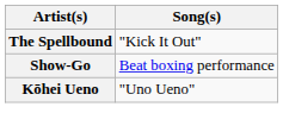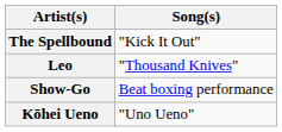 <table class="wikitable plainrowheaders">
 <tr>
 <th scope="col">Artist(s)</th>
 <th scope="col">Song(s)</th>
 </tr>
 <tr>
 <th scope="row">The Spellbound</th>
 <td>"Kick It Out"</td>
 </tr>
 <tr>
+<th scope="row">Leo</th>
+<td>"<a href='#'>Thousand Knives</a>"</td>
+</tr>
+<tr>
 <th scope="row">Show-Go</th>
 <td><a href='#'>Beat boxing</a> performance</td>
 </tr>
 <tr>
 <th scope="row">Kōhei Ueno</th>
 <td>"Uno Ueno"</td>
 </tr>
 </table>
